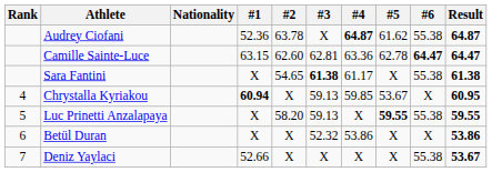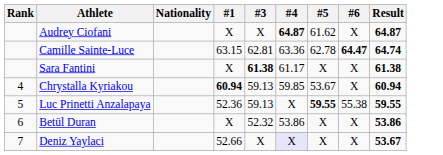 <table class="wikitable sortable" style="text-align:center">
 <tr>
 <th>Rank</th>
 <th>Athlete</th>
 <th>Nationality</th>
 <th>#1</th>
-<th>#2</th>
 <th>#3</th>
 <th>#4</th>
 <th>#5</th>
 <th>#6</th>
 <th>Result</th>
 </tr>
 <tr>
 <td></td>
 <td align="left"><a href='#'>Audrey Ciofani</a></td>
 <td align="left"></td>
-<td>52.36</td>
-<td>63.78</td>
+<td>X</td>
 <td>X</td>
 <td><strong>64.87</strong></td>
 <td>61.62</td>
-<td>55.38</td>
+<td>X</td>
 <td><strong>64.87</strong></td>
 </tr>
 <tr>
 <td></td>
 <td align="left"><a href='#'>Camille Sainte-Luce</a></td>
 <td align="left"></td>
 <td>63.15</td>
-<td>62.60</td>
 <td>62.81</td>
 <td>63.36</td>
 <td>62.78</td>
 <td><strong>64.47</strong></td>
-<td><strong>64.47</strong></td>
+<td><strong>64.74</strong></td>
 </tr>
 <tr>
 <td></td>
 <td align="left"><a href='#'>Sara Fantini</a></td>
 <td align="left"></td>
 <td>X</td>
-<td>54.65</td>
 <td><strong>61.38</strong></td>
 <td>61.17</td>
 <td>X</td>
-<td>55.38</td>
+<td>X</td>
 <td><strong>61.38</strong></td>
 </tr>
 <tr>
 <td>4</td>
 <td align="left"><a href='#'>Chrystalla Kyriakou</a></td>
 <td align="left"></td>
 <td><strong>60.94</strong></td>
-<td>X</td>
 <td>59.13</td>
 <td>59.85</td>
 <td>53.67</td>
 <td>X</td>
-<td><strong>60.95</strong></td>
+<td><strong>60.94</strong></td>
 </tr>
 <tr>
 <td>5</td>
 <td align="left"><a href='#'>Luc Prinetti Anzalapaya</a></td>
 <td align="left"></td>
-<td>X</td>
-<td>58.20</td>
+<td>52.36</td>
 <td>59.13</td>
 <td>X</td>
 <td><strong>59.55</strong></td>
 <td>55.38</td>
 <td><strong>59.55</strong></td>
 </tr>
 <tr>
 <td>6</td>
 <td align="left"><a href='#'>Betül Duran</a></td>
 <td align="left"></td>
-<td>X</td>
 <td>X</td>
 <td>52.32</td>
 <td>53.86</td>
 <td>X</td>
 <td>X</td>
 <td><strong>53.86</strong></td>
 </tr>
 <tr>
 <td>7</td>
 <td align="left"><a href='#'>Deniz Yaylaci</a></td>
 <td align="left"></td>
 <td>52.66</td>
 <td>X</td>
+<td style="background: lavender;">X</td>
 <td>X</td>
 <td>X</td>
-<td>X</td>
-<td>55.38</td>
 <td><strong>53.67</strong></td>
 </tr>
 </table>
